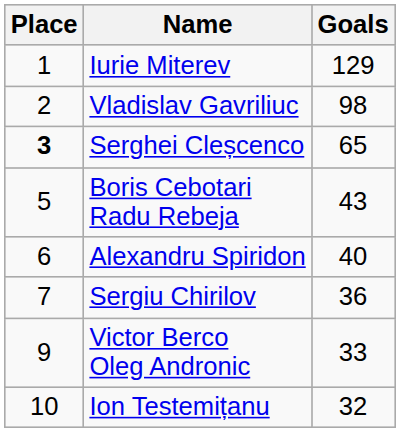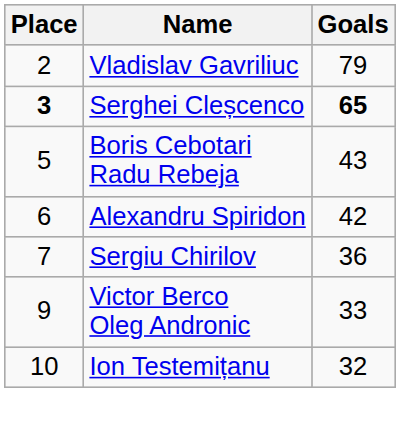 <table class="wikitable">
 <tr>
 <th>Place</th>
 <th>Name</th>
 <th>Goals</th>
 </tr>
 <tr>
-<td align=center>1</td>
-<td align=left> <a href='#'>Iurie Miterev</a></td>
-<td align=center>129</td>
-</tr>
-<tr>
 <td align=center>2</td>
 <td align=left> <a href='#'>Vladislav Gavriliuc</a></td>
-<td align=center>98</td>
+<td align=center>79</td>
 </tr>
 <tr>
 <td align=center><strong>3</strong></td>
 <td align=left> <a href='#'>Serghei Cleșcenco</a></td>
-<td align=center>65</td>
+<td align=center><strong>65</strong></td>
 </tr>
 <tr>
 <td align=center>5</td>
 <td align=left> <a href='#'>Boris Cebotari</a><br> <a href='#'>Radu Rebeja</a></td>
 <td align=center>43</td>
 </tr>
 <tr>
 <td align=center>6</td>
 <td align=left> <a href='#'>Alexandru Spiridon</a></td>
-<td align=center>40</td>
+<td align=center>42</td>
 </tr>
 <tr>
 <td align=center>7</td>
 <td align=left> <a href='#'>Sergiu Chirilov</a></td>
 <td align=center>36</td>
 </tr>
 <tr>
 <td align=center>9</td>
 <td align=left> <a href='#'>Victor Berco</a><br> <a href='#'>Oleg Andronic</a></td>
 <td align=center>33</td>
 </tr>
 <tr>
 <td align=center>10</td>
 <td align=left> <a href='#'>Ion Testemițanu</a></td>
 <td align=center>32</td>
 </tr>
 </table>
